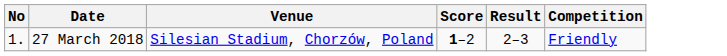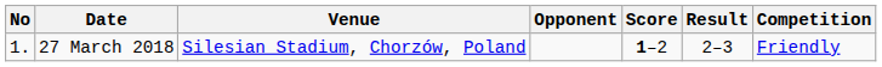 <table class="wikitable">
 <tr>
 <th>No</th>
 <th>Date</th>
 <th>Venue</th>
+<th>Opponent</th>
 <th>Score</th>
 <th>Result</th>
 <th>Competition</th>
 </tr>
 <tr>
 <td>1.</td>
 <td>27 March 2018</td>
 <td><a href='#'>Silesian Stadium</a>, <a href='#'>Chorzów</a>, <a href='#'>Poland</a></td>
+<td></td>
 <td align=center><strong>1</strong>–2</td>
 <td align=center>2–3</td>
 <td><a href='#'>Friendly</a></td>
 </tr>
 </table>
